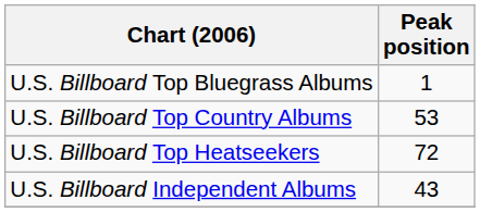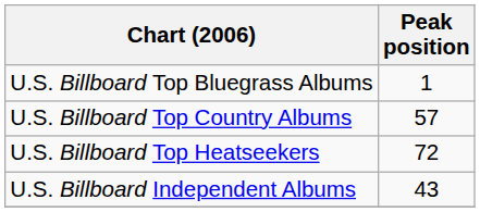 <table class="wikitable">
 <tr>
 <th align="center">Chart (2006)</th>
 <th align="center">Peak<br>position</th>
 </tr>
 <tr>
 <td align="left">U.S. <em>Billboard</em> Top Bluegrass Albums</td>
 <td align="center">1</td>
 </tr>
 <tr>
 <td align="left">U.S. <em>Billboard</em> <a href='#'>Top Country Albums</a></td>
-<td align="center">53</td>
+<td align="center">57</td>
 </tr>
 <tr>
 <td align="left">U.S. <em>Billboard</em> <a href='#'>Top Heatseekers</a></td>
 <td align="center">72</td>
 </tr>
 <tr>
 <td align="left">U.S. <em>Billboard</em> <a href='#'>Independent Albums</a></td>
 <td align="center">43</td>
 </tr>
 <tr>
 </tr>
 </table>
